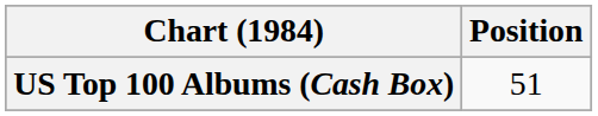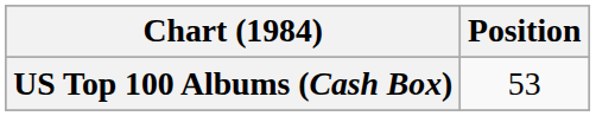 <table class="wikitable sortable plainrowheaders" style="text-align:center;">
 <tr>
 <th scope="column">Chart (1984)</th>
 <th scope="column">Position</th>
 </tr>
 <tr>
 <th scope="row">US Top 100 Albums (<em>Cash Box</em>)</th>
-<td>51</td>
+<td>53</td>
 </tr>
 </table>
